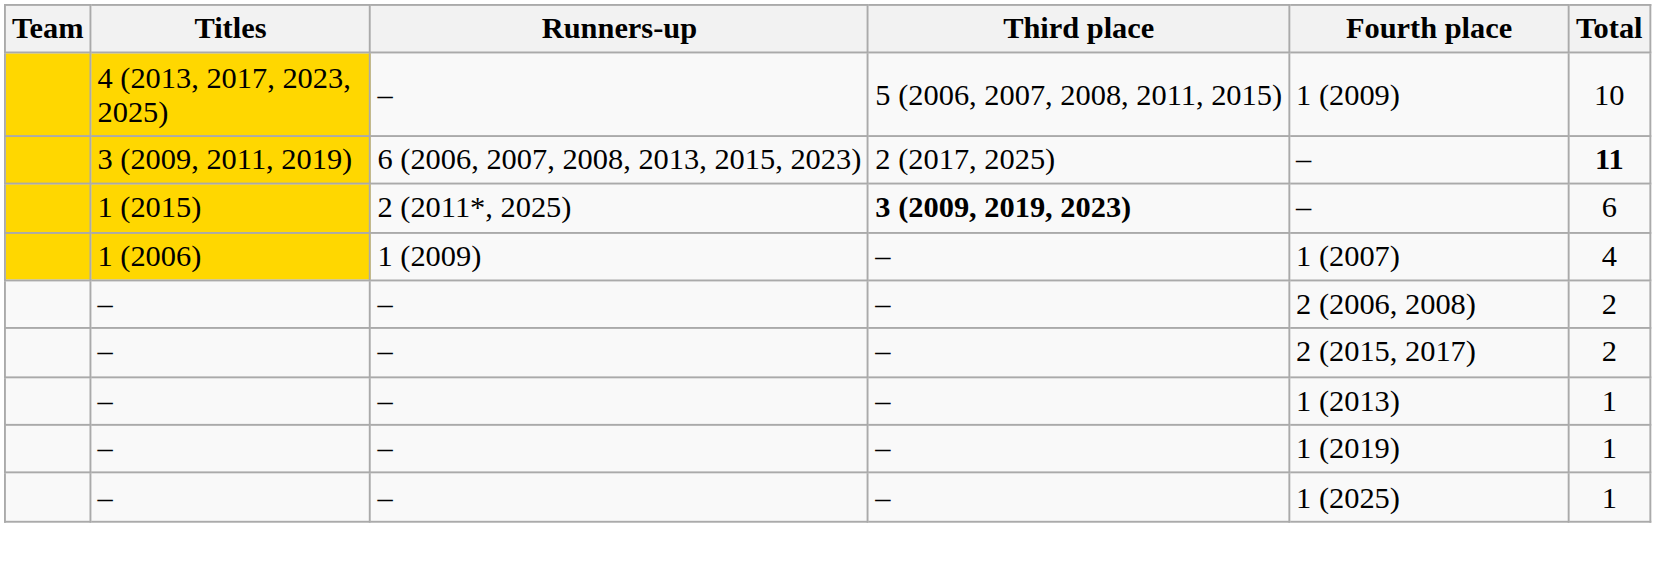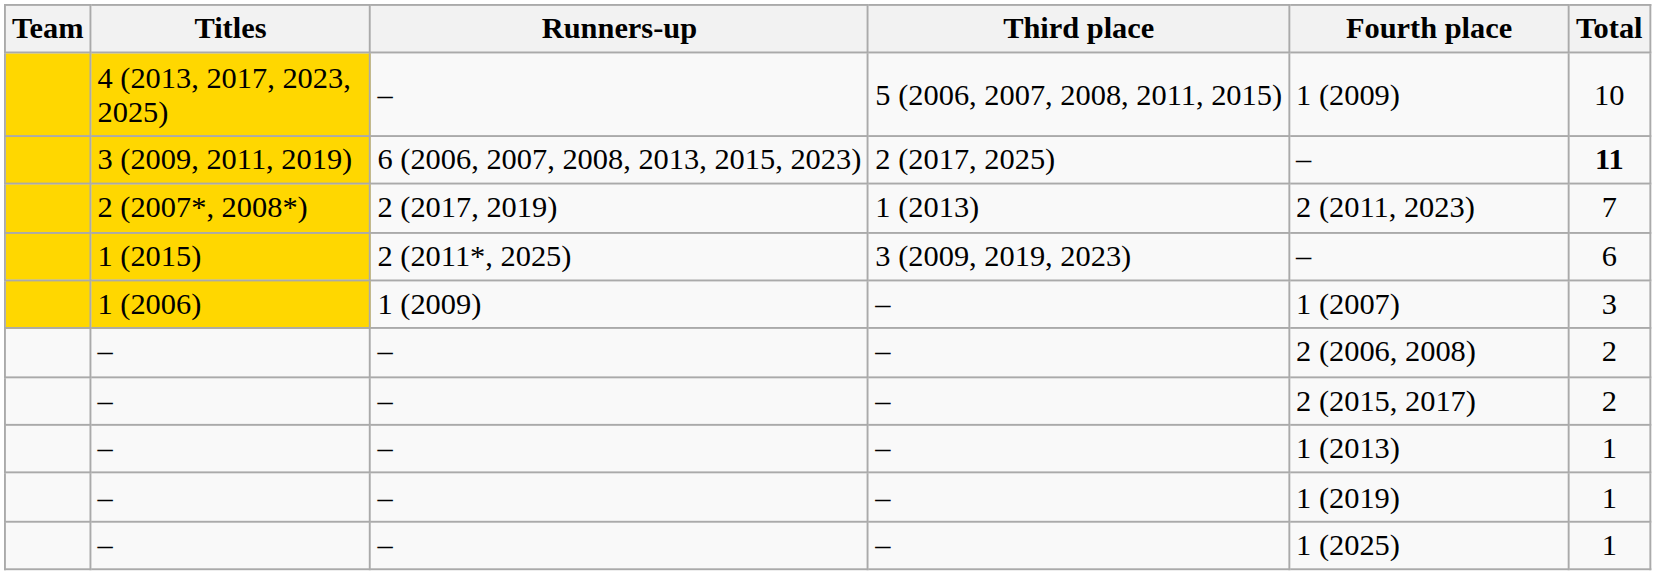 <table class="wikitable">
 <tr>
 <th>Team</th>
 <th width=140>Titles</th>
 <th>Runners-up</th>
 <th>Third place</th>
 <th width=140>Fourth place</th>
 <th>Total</th>
 </tr>
 <tr>
 <td bgcolor=gold></td>
 <td bgcolor=gold>4 (2013, 2017, 2023, 2025)</td>
 <td>–</td>
 <td>5 (2006, 2007, 2008, 2011, 2015)</td>
 <td>1 (2009)</td>
 <td align="center">10</td>
 </tr>
 <tr>
 <td bgcolor=gold></td>
 <td bgcolor=gold>3 (2009, 2011, 2019)</td>
 <td>6 (2006, 2007, 2008, 2013, 2015, 2023)</td>
 <td>2 (2017, 2025)</td>
 <td>–</td>
 <td align="center"><strong>11</strong></td>
 </tr>
 <tr>
 <td bgcolor=gold></td>
+<td bgcolor=gold>2 (2007*, 2008*)</td>
+<td>2 (2017, 2019)</td>
+<td>1 (2013)</td>
+<td>2 (2011, 2023)</td>
+<td align="center">7</td>
+</tr>
+<tr>
+<td bgcolor=gold></td>
 <td bgcolor=gold>1 (2015)</td>
 <td>2 (2011*, 2025)</td>
-<td><strong>3 (2009, 2019, 2023)</strong></td>
+<td>3 (2009, 2019, 2023)</td>
 <td>–</td>
 <td align="center">6</td>
 </tr>
 <tr>
 <td bgcolor=gold></td>
 <td bgcolor=gold>1 (2006)</td>
 <td>1 (2009)</td>
 <td>–</td>
 <td>1 (2007)</td>
-<td align="center">4</td>
+<td align="center">3</td>
 </tr>
 <tr>
 <td></td>
 <td>–</td>
 <td>–</td>
 <td>–</td>
 <td>2 (2006, 2008)</td>
 <td align="center">2</td>
 </tr>
 <tr>
 <td></td>
 <td>–</td>
 <td>–</td>
 <td>–</td>
 <td>2 (2015, 2017)</td>
 <td align="center">2</td>
 </tr>
 <tr>
 <td></td>
 <td>–</td>
 <td>–</td>
 <td>–</td>
 <td>1 (2013)</td>
 <td align="center">1</td>
 </tr>
 <tr>
 <td></td>
 <td>–</td>
 <td>–</td>
 <td>–</td>
 <td>1 (2019)</td>
 <td align="center">1</td>
 </tr>
 <tr>
 <td></td>
 <td>–</td>
 <td>–</td>
 <td>–</td>
 <td>1 (2025)</td>
 <td align="center">1</td>
 </tr>
 </table>
